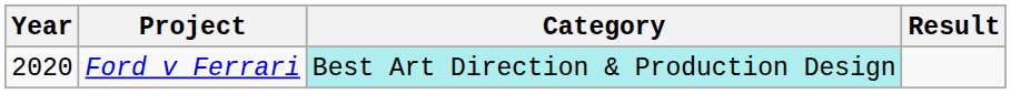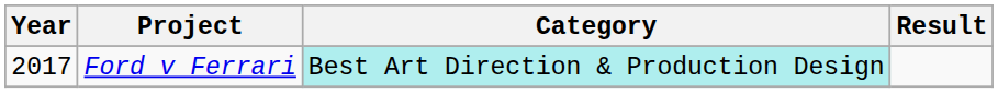 <table class="wikitable">
 <tr>
 <th>Year</th>
 <th>Project</th>
 <th>Category</th>
 <th>Result</th>
 </tr>
 <tr>
-<td>2020</td>
+<td>2017</td>
 <td><em><a href='#'>Ford v Ferrari</a></em></td>
 <td style="background: paleturquoise;">Best Art Direction & Production Design</td>
 <td></td>
 </tr>
 </table>
